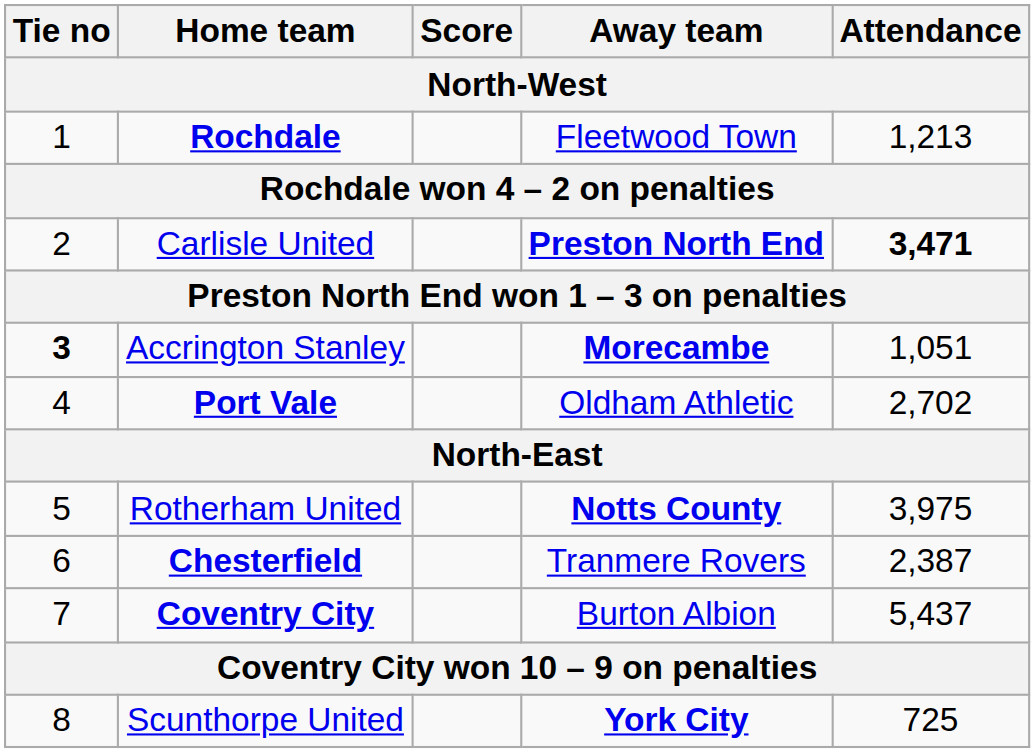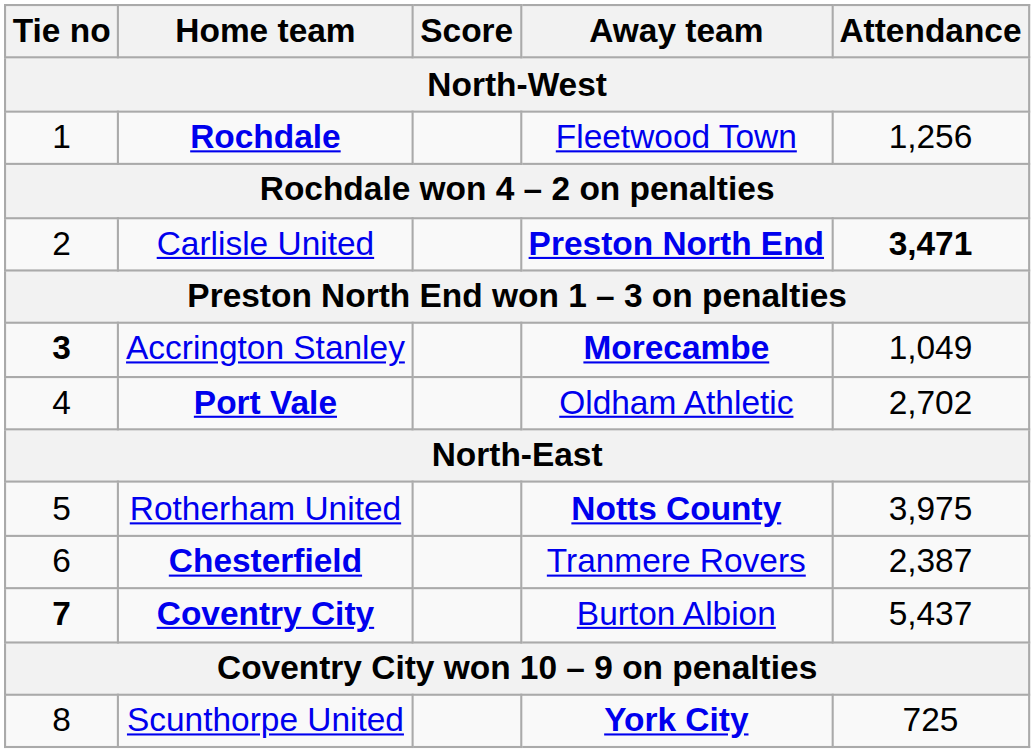 <table class="wikitable" style="text-align: center">
 <tr>
 <th>Tie no</th>
 <th>Home team</th>
 <th>Score</th>
 <th>Away team</th>
 <th>Attendance</th>
 </tr>
 <tr>
 <th colspan=5>North-West</th>
 </tr>
 <tr>
 <td>1</td>
 <td><strong><a href='#'>Rochdale</a></strong></td>
 <td></td>
 <td><a href='#'>Fleetwood Town</a></td>
-<td>1,213</td>
+<td>1,256</td>
 </tr>
 <tr>
 <th colspan="5">Rochdale won 4 – 2 on penalties</th>
 </tr>
 <tr>
 <td>2</td>
 <td><a href='#'>Carlisle United</a></td>
 <td></td>
 <td><strong><a href='#'>Preston North End</a></strong></td>
 <td><strong>3,471</strong></td>
 </tr>
 <tr>
 <th colspan="5">Preston North End won 1 – 3 on penalties</th>
 </tr>
 <tr>
 <td><strong>3</strong></td>
 <td><a href='#'>Accrington Stanley</a></td>
 <td></td>
 <td><strong><a href='#'>Morecambe</a></strong></td>
-<td>1,051</td>
+<td>1,049</td>
 </tr>
 <tr>
 <td>4</td>
 <td><strong><a href='#'>Port Vale</a></strong></td>
 <td></td>
 <td><a href='#'>Oldham Athletic</a></td>
 <td>2,702</td>
 </tr>
 <tr>
 <th colspan=5>North-East</th>
 </tr>
 <tr>
 <td>5</td>
 <td><a href='#'>Rotherham United</a></td>
 <td></td>
 <td><strong><a href='#'>Notts County</a></strong></td>
 <td>3,975</td>
 </tr>
 <tr>
 <td>6</td>
 <td><strong><a href='#'>Chesterfield</a></strong></td>
 <td></td>
 <td><a href='#'>Tranmere Rovers</a></td>
 <td>2,387</td>
 </tr>
 <tr>
-<td>7</td>
+<td><strong>7</strong></td>
 <td><strong><a href='#'>Coventry City</a></strong></td>
 <td></td>
 <td><a href='#'>Burton Albion</a></td>
 <td>5,437</td>
 </tr>
 <tr>
 <th colspan="5">Coventry City won 10 – 9 on penalties</th>
 </tr>
 <tr>
 <td>8</td>
 <td><a href='#'>Scunthorpe United</a></td>
 <td></td>
 <td><strong><a href='#'>York City</a></strong></td>
 <td>725</td>
 </tr>
 </table>
